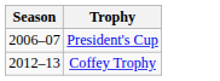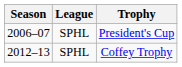 <table class="wikitable" style="text-align:center;">
 <tr>
 <th>Season</th>
+<th>League</th>
 <th>Trophy</th>
 </tr>
 <tr>
 <td>2006–07</td>
+<td style="text-align:center;">SPHL</td>
 <td><a href='#'>President's Cup</a></td>
 </tr>
 <tr>
 <td>2012–13</td>
+<td style="text-align:center;">SPHL</td>
 <td><a href='#'>Coffey Trophy</a></td>
 </tr>
 </table>
